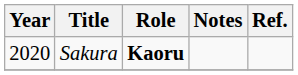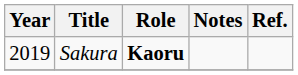 <table class="wikitable">
 <tr>
 <th>Year</th>
 <th>Title</th>
 <th>Role</th>
 <th>Notes</th>
 <th>Ref.</th>
 </tr>
 <tr>
-<td>2020</td>
+<td>2019</td>
 <td><em>Sakura</em></td>
 <td><strong>Kaoru</strong></td>
 <td></td>
 <td></td>
 </tr>
 <tr>
 </tr>
 </table>
